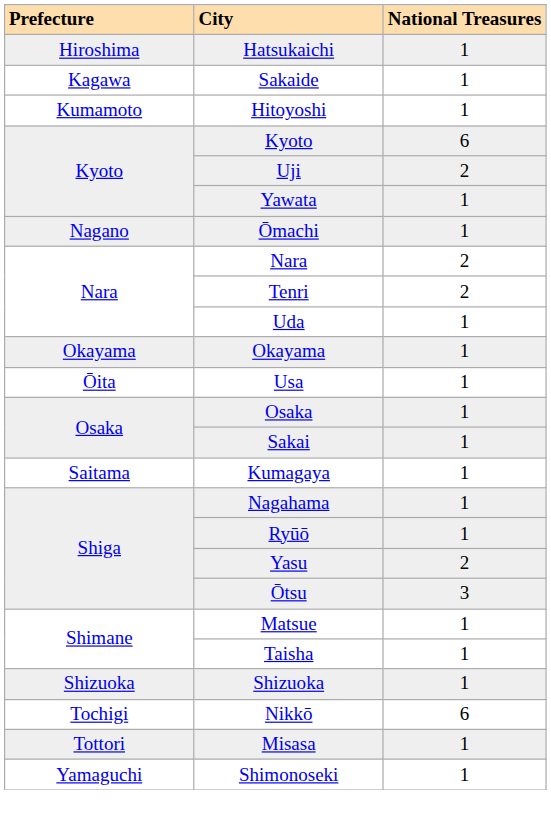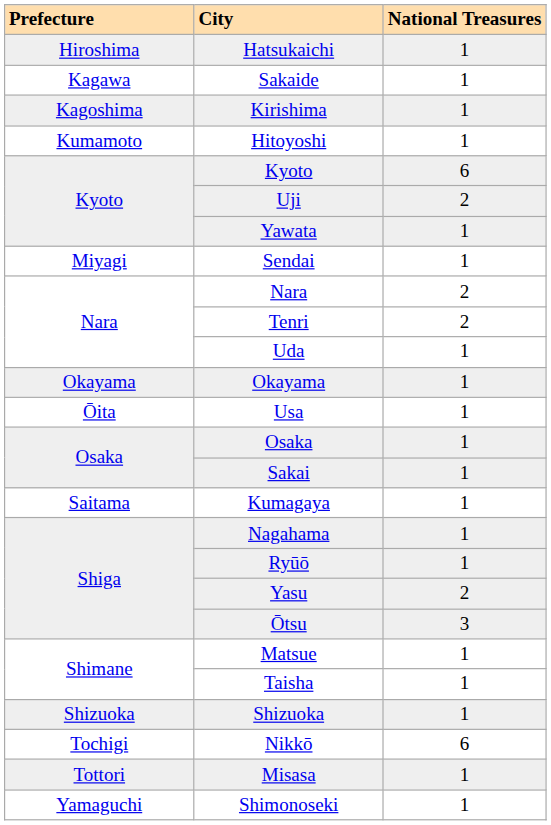 <table class="wikitable" style="text-align:center; background:#fff; float:left;">
 <tr>
 <th style="text-align:left; width:35%; background:#ffdead;">Prefecture</th>
 <th style="text-align:left; width:35%; background:#ffdead;">City</th>
 <th style="text-align:left; width:30%; background:#ffdead;">National Treasures</th>
 </tr>
 <tr>
 <td style="background:#efefef;"><a href='#'>Hiroshima</a></td>
 <td style="background:#efefef;"><a href='#'>Hatsukaichi</a></td>
 <td style="background:#efefef;">1</td>
 </tr>
 <tr>
 <td><a href='#'>Kagawa</a></td>
 <td><a href='#'>Sakaide</a></td>
 <td>1</td>
+</tr>
+<tr>
+<td style="background:#efefef;"><a href='#'>Kagoshima</a></td>
+<td style="background:#efefef;"><a href='#'>Kirishima</a></td>
+<td style="background:#efefef;">1</td>
 </tr>
 <tr>
 <td><a href='#'>Kumamoto</a></td>
 <td><a href='#'>Hitoyoshi</a></td>
 <td>1</td>
 </tr>
 <tr>
 <td style="background:#efefef;" rowspan="3"><a href='#'>Kyoto</a></td>
 <td style="background:#efefef;"><a href='#'>Kyoto</a></td>
 <td style="background:#efefef;">6</td>
 </tr>
 <tr>
 <td style="background:#efefef;"><a href='#'>Uji</a></td>
 <td style="background:#efefef;">2</td>
 </tr>
 <tr>
 <td style="background:#efefef;"><a href='#'>Yawata</a></td>
 <td style="background:#efefef;">1</td>
 </tr>
 <tr>
-<td style="background:#efefef;"><a href='#'>Nagano</a></td>
-<td style="background:#efefef;"><a href='#'>Ōmachi</a></td>
-<td style="background:#efefef;">1</td>
+<td><a href='#'>Miyagi</a></td>
+<td><a href='#'>Sendai</a></td>
+<td>1</td>
 </tr>
 <tr>
 <td rowspan="3"><a href='#'>Nara</a></td>
 <td><a href='#'>Nara</a></td>
 <td>2</td>
 </tr>
 <tr>
 <td><a href='#'>Tenri</a></td>
 <td>2</td>
 </tr>
 <tr>
 <td><a href='#'>Uda</a></td>
 <td>1</td>
 </tr>
 <tr>
 <td style="background:#efefef;"><a href='#'>Okayama</a></td>
 <td style="background:#efefef;"><a href='#'>Okayama</a></td>
 <td style="background:#efefef;">1</td>
 </tr>
 <tr>
 <td><a href='#'>Ōita</a></td>
 <td><a href='#'>Usa</a></td>
 <td>1</td>
 </tr>
 <tr>
 <td style="background:#efefef;" rowspan="2"><a href='#'>Osaka</a></td>
 <td style="background:#efefef;"><a href='#'>Osaka</a></td>
 <td style="background:#efefef;">1</td>
 </tr>
 <tr>
 <td style="background:#efefef;"><a href='#'>Sakai</a></td>
 <td style="background:#efefef;">1</td>
 </tr>
 <tr>
 <td><a href='#'>Saitama</a></td>
 <td><a href='#'>Kumagaya</a></td>
 <td>1</td>
 </tr>
 <tr>
 <td style="background:#efefef;" rowspan="4"><a href='#'>Shiga</a></td>
 <td style="background:#efefef;"><a href='#'>Nagahama</a></td>
 <td style="background:#efefef;">1</td>
 </tr>
 <tr>
 <td style="background:#efefef;"><a href='#'>Ryūō</a></td>
 <td style="background:#efefef;">1</td>
 </tr>
 <tr>
 <td style="background:#efefef;"><a href='#'>Yasu</a></td>
 <td style="background:#efefef;">2</td>
 </tr>
 <tr>
 <td style="background:#efefef;"><a href='#'>Ōtsu</a></td>
 <td style="background:#efefef;">3</td>
 </tr>
 <tr>
 <td rowspan="2"><a href='#'>Shimane</a></td>
 <td><a href='#'>Matsue</a></td>
 <td>1</td>
 </tr>
 <tr>
 <td><a href='#'>Taisha</a></td>
 <td>1</td>
 </tr>
 <tr>
 <td style="background:#efefef;"><a href='#'>Shizuoka</a></td>
 <td style="background:#efefef;"><a href='#'>Shizuoka</a></td>
 <td style="background:#efefef;">1</td>
 </tr>
 <tr>
 <td><a href='#'>Tochigi</a></td>
 <td><a href='#'>Nikkō</a></td>
 <td>6</td>
 </tr>
 <tr>
 <td style="background:#efefef;"><a href='#'>Tottori</a></td>
 <td style="background:#efefef;"><a href='#'>Misasa</a></td>
 <td style="background:#efefef;">1</td>
 </tr>
 <tr>
 <td><a href='#'>Yamaguchi</a></td>
 <td><a href='#'>Shimonoseki</a></td>
 <td>1</td>
 </tr>
 </table>
